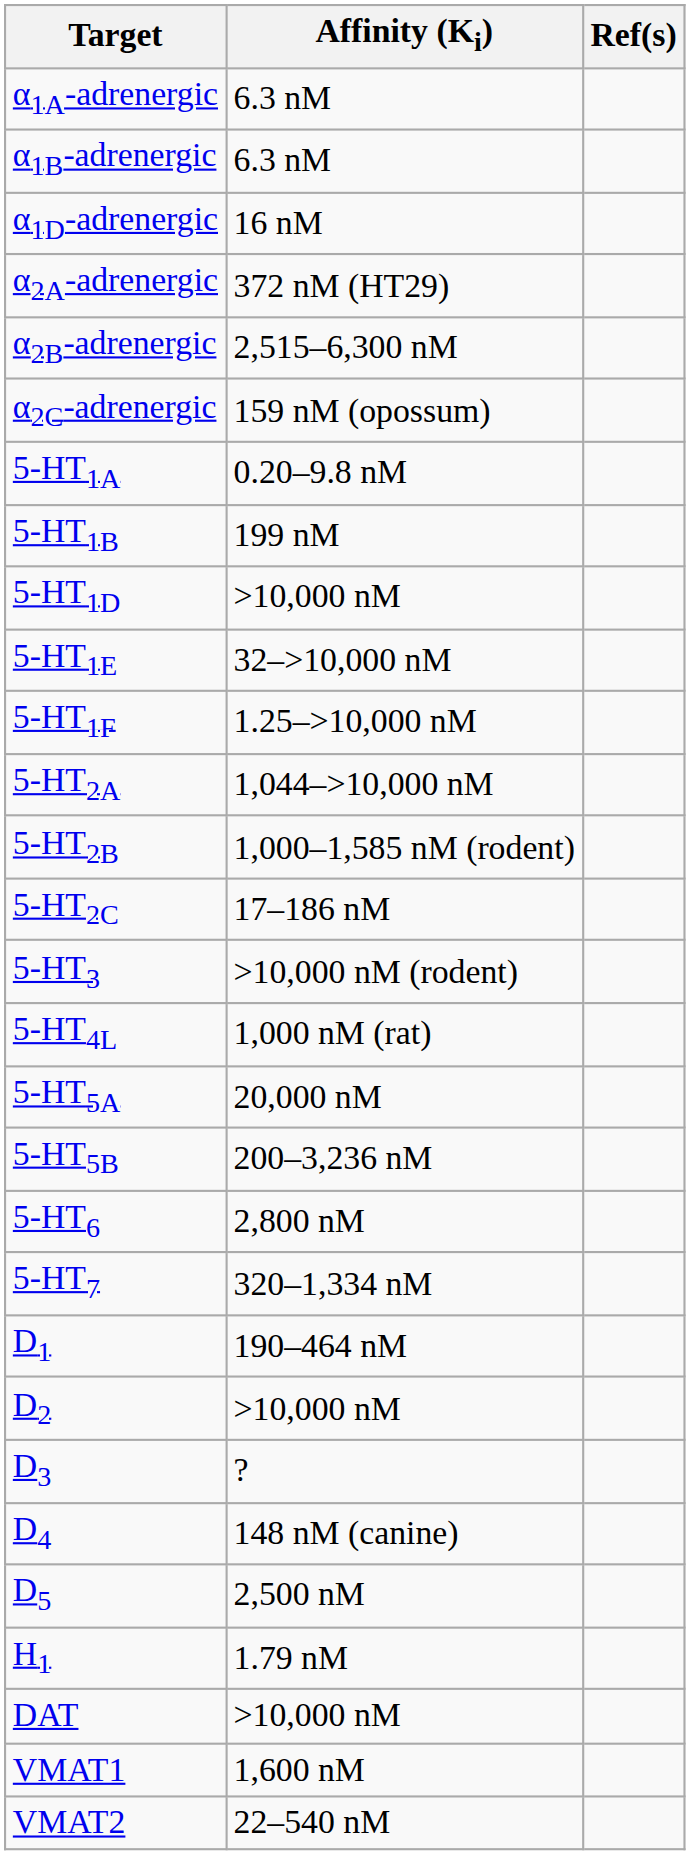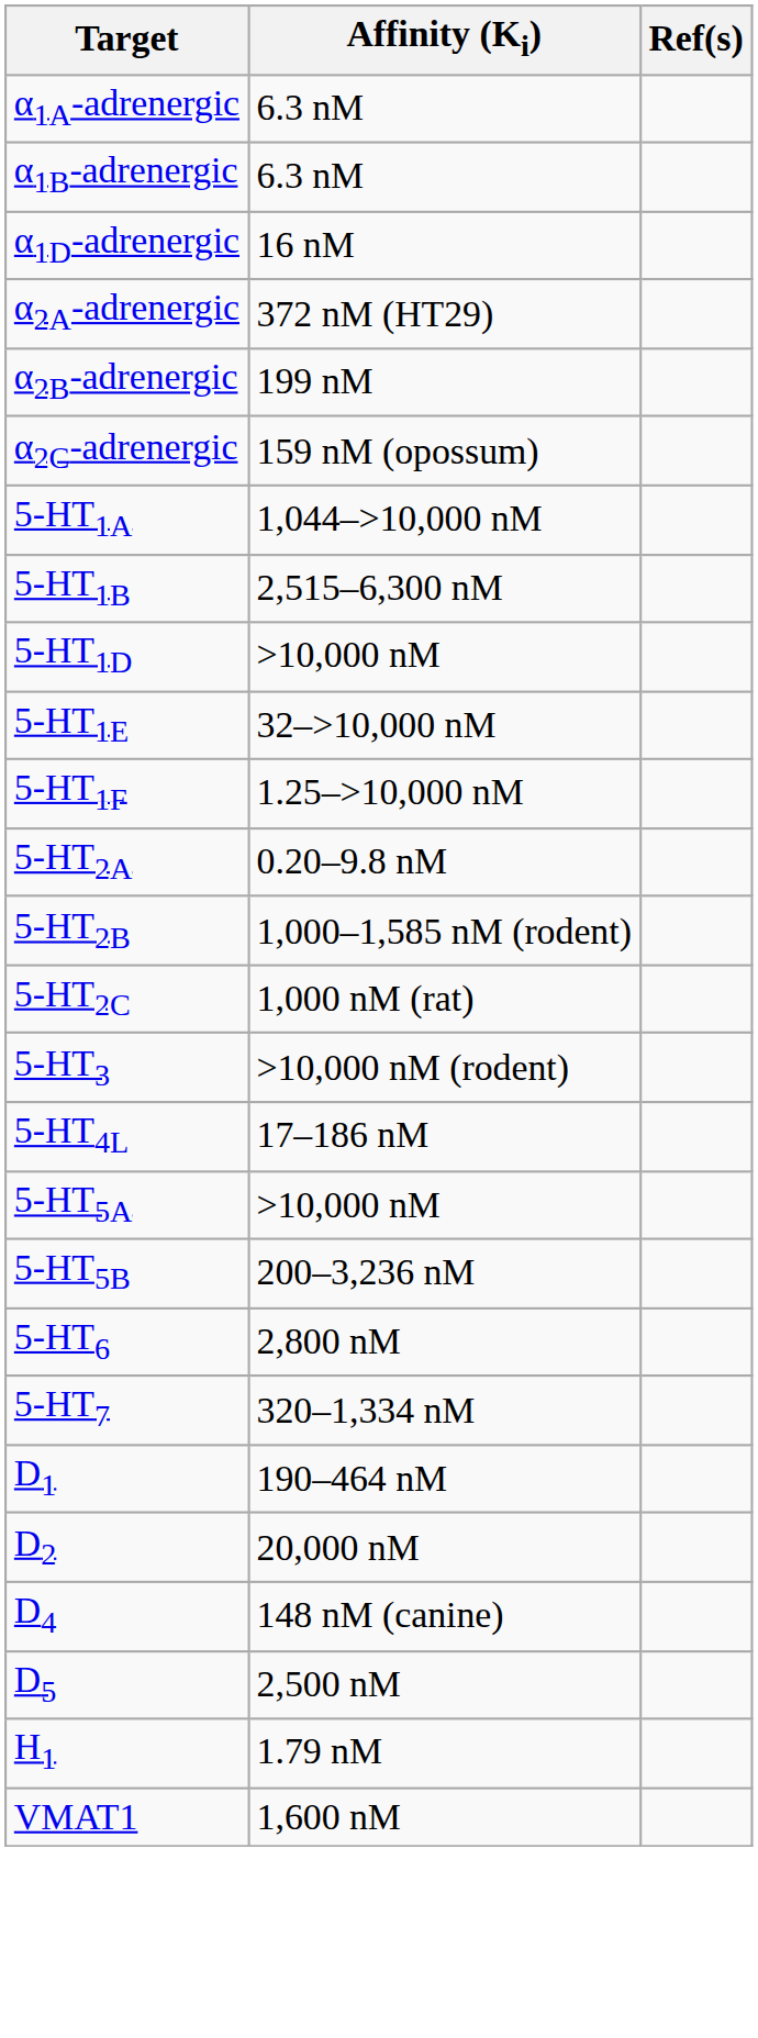 <table class="wikitable floatright">
 <tr>
 <th>Target</th>
 <th>Affinity (K<sub>i</sub>)</th>
 <th>Ref(s)</th>
 </tr>
 <tr>
 <td><a href='#'>α<sub>1A</sub>-adrenergic</a></td>
 <td>6.3 nM</td>
 <td></td>
 </tr>
 <tr>
 <td><a href='#'>α<sub>1B</sub>-adrenergic</a></td>
 <td>6.3 nM</td>
 <td></td>
 </tr>
 <tr>
 <td><a href='#'>α<sub>1D</sub>-adrenergic</a></td>
 <td>16 nM</td>
 <td></td>
 </tr>
 <tr>
 <td><a href='#'>α<sub>2A</sub>-adrenergic</a></td>
 <td>372 nM (HT29)</td>
 <td></td>
 </tr>
 <tr>
 <td><a href='#'>α<sub>2B</sub>-adrenergic</a></td>
-<td>2,515–6,300 nM</td>
+<td>199 nM</td>
 <td></td>
 </tr>
 <tr>
 <td><a href='#'>α<sub>2C</sub>-adrenergic</a></td>
 <td>159 nM (opossum)</td>
 <td></td>
 </tr>
 <tr>
 <td><a href='#'>5-HT<sub>1A</sub></a></td>
-<td>0.20–9.8 nM</td>
+<td>1,044–>10,000 nM</td>
 <td></td>
 </tr>
 <tr>
 <td><a href='#'>5-HT<sub>1B</sub></a></td>
-<td>199 nM</td>
+<td>2,515–6,300 nM</td>
 <td></td>
 </tr>
 <tr>
 <td><a href='#'>5-HT<sub>1D</sub></a></td>
 <td>>10,000 nM</td>
 <td></td>
 </tr>
 <tr>
 <td><a href='#'>5-HT<sub>1E</sub></a></td>
 <td>32–>10,000 nM</td>
 <td></td>
 </tr>
 <tr>
 <td><a href='#'>5-HT<sub>1F</sub></a></td>
 <td>1.25–>10,000 nM</td>
 <td></td>
 </tr>
 <tr>
 <td><a href='#'>5-HT<sub>2A</sub></a></td>
-<td>1,044–>10,000 nM</td>
+<td>0.20–9.8 nM</td>
 <td></td>
 </tr>
 <tr>
 <td><a href='#'>5-HT<sub>2B</sub></a></td>
 <td>1,000–1,585 nM (rodent)</td>
 <td></td>
 </tr>
 <tr>
 <td><a href='#'>5-HT<sub>2C</sub></a></td>
-<td>17–186 nM</td>
+<td>1,000 nM (rat)</td>
 <td></td>
 </tr>
 <tr>
 <td><a href='#'>5-HT<sub>3</sub></a></td>
 <td>>10,000 nM (rodent)</td>
 <td></td>
 </tr>
 <tr>
 <td><a href='#'>5-HT<sub>4L</sub></a></td>
-<td>1,000 nM (rat)</td>
+<td>17–186 nM</td>
 <td></td>
 </tr>
 <tr>
 <td><a href='#'>5-HT<sub>5A</sub></a></td>
-<td>20,000 nM</td>
+<td>>10,000 nM</td>
 <td></td>
 </tr>
 <tr>
 <td><a href='#'>5-HT<sub>5B</sub></a></td>
 <td>200–3,236 nM</td>
 <td></td>
 </tr>
 <tr>
 <td><a href='#'>5-HT<sub>6</sub></a></td>
 <td>2,800 nM</td>
 <td></td>
 </tr>
 <tr>
 <td><a href='#'>5-HT<sub>7</sub></a></td>
 <td>320–1,334 nM</td>
 <td></td>
 </tr>
 <tr>
 <td><a href='#'>D<sub>1</sub></a></td>
 <td>190–464 nM</td>
 <td></td>
 </tr>
 <tr>
 <td><a href='#'>D<sub>2</sub></a></td>
-<td>>10,000 nM</td>
-<td></td>
-</tr>
-<tr>
-<td><a href='#'>D<sub>3</sub></a></td>
-<td>?</td>
+<td>20,000 nM</td>
 <td></td>
 </tr>
 <tr>
 <td><a href='#'>D<sub>4</sub></a></td>
 <td>148 nM (canine)</td>
 <td></td>
 </tr>
 <tr>
 <td><a href='#'>D<sub>5</sub></a></td>
 <td>2,500 nM</td>
 <td></td>
 </tr>
 <tr>
 <td><a href='#'>H<sub>1</sub></a></td>
 <td>1.79 nM</td>
 <td></td>
 </tr>
 <tr>
-<td><a href='#'>DAT</a></td>
-<td>>10,000 nM</td>
-<td></td>
-</tr>
-<tr>
 <td><a href='#'>VMAT1</a></td>
 <td>1,600 nM</td>
 <td></td>
 </tr>
-<tr>
-<td><a href='#'>VMAT2</a></td>
-<td>22–540 nM</td>
-<td></td>
-</tr>
 </table>
